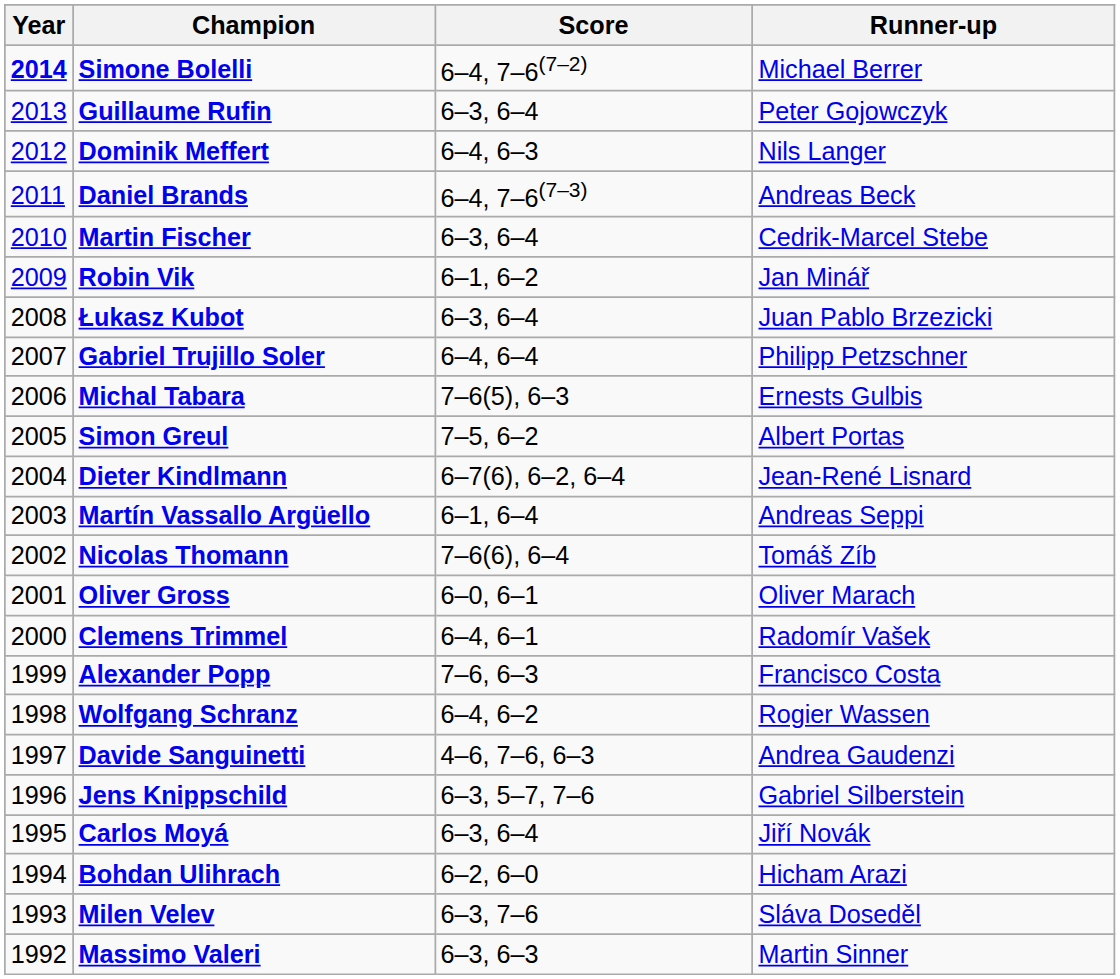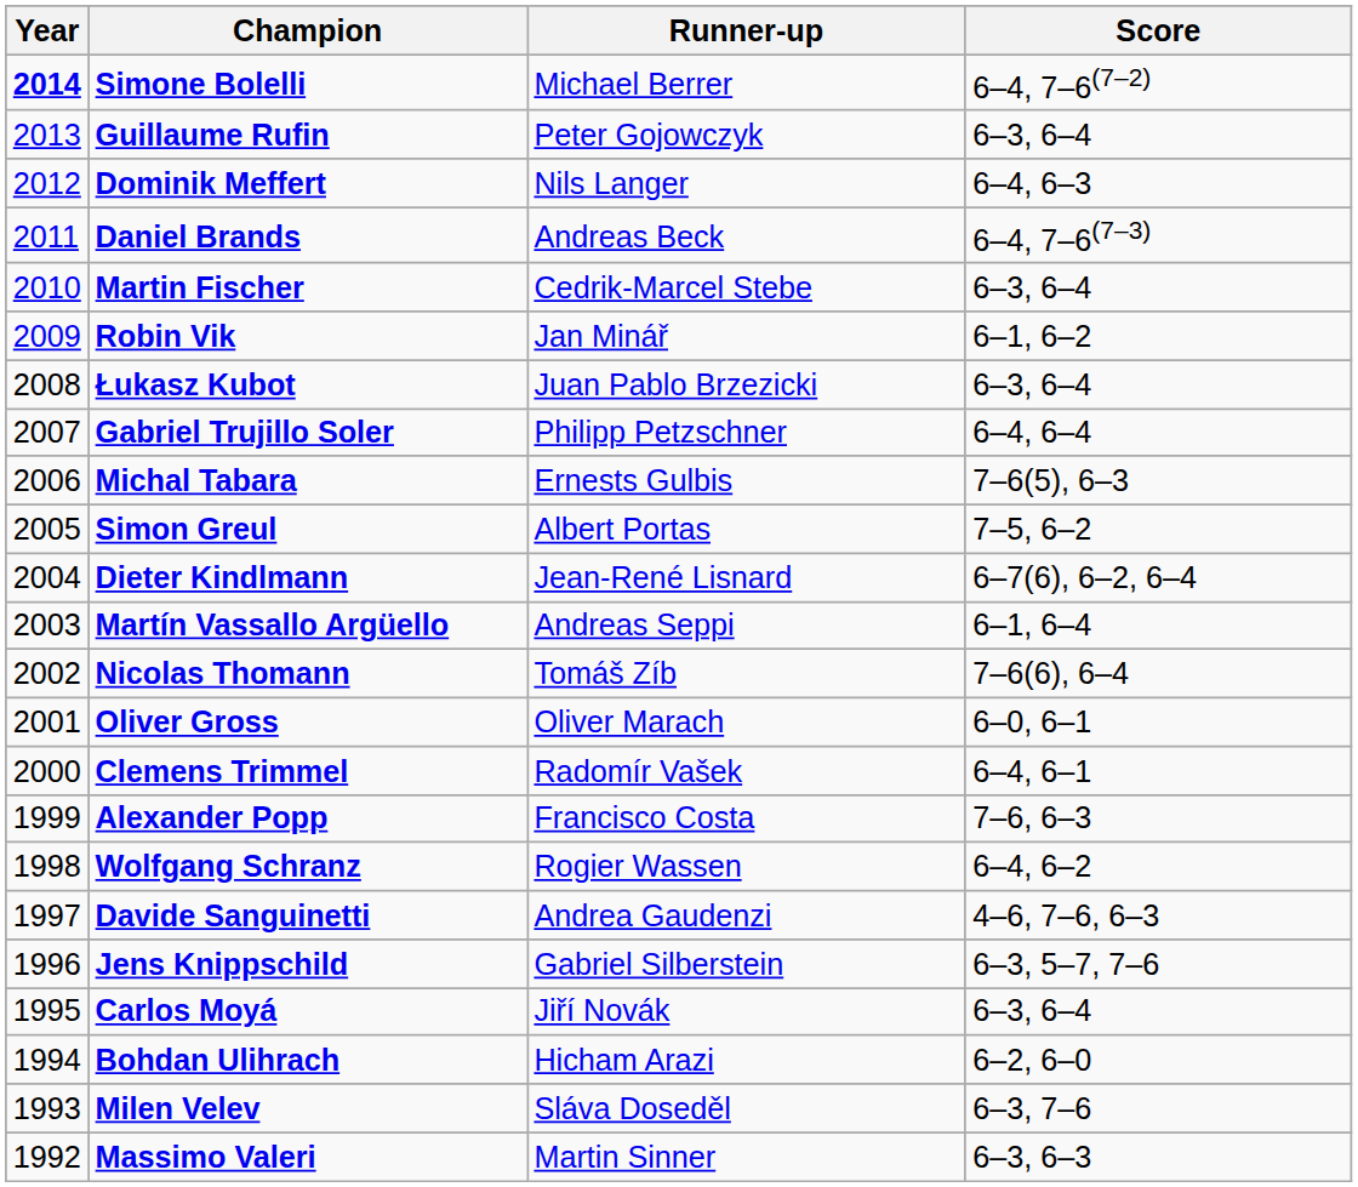 <table class="wikitable" style="font-size:90%">
 <tr>
 <th>Year</th>
 <th width="200">Champion</th>
+<th width="200">Runner-up</th>
 <th width="175">Score</th>
-<th width="200">Runner-up</th>
 </tr>
 <tr>
 <td><strong><a href='#'>2014</a></strong></td>
 <td> <strong><a href='#'>Simone Bolelli</a></strong></td>
+<td> <a href='#'>Michael Berrer</a></td>
 <td>6–4, 7–6<sup>(7–2)</sup></td>
-<td> <a href='#'>Michael Berrer</a></td>
 </tr>
 <tr>
 <td><a href='#'>2013</a></td>
 <td> <strong><a href='#'>Guillaume Rufin</a></strong></td>
+<td> <a href='#'>Peter Gojowczyk</a></td>
 <td>6–3, 6–4</td>
-<td> <a href='#'>Peter Gojowczyk</a></td>
 </tr>
 <tr>
 <td><a href='#'>2012</a></td>
 <td> <strong><a href='#'>Dominik Meffert</a></strong></td>
+<td> <a href='#'>Nils Langer</a></td>
 <td>6–4, 6–3</td>
-<td> <a href='#'>Nils Langer</a></td>
 </tr>
 <tr>
 <td><a href='#'>2011</a></td>
 <td> <strong><a href='#'>Daniel Brands</a></strong></td>
+<td> <a href='#'>Andreas Beck</a></td>
 <td>6–4, 7–6<sup>(7–3)</sup></td>
-<td> <a href='#'>Andreas Beck</a></td>
 </tr>
 <tr>
 <td><a href='#'>2010</a></td>
 <td> <strong><a href='#'>Martin Fischer</a></strong></td>
+<td> <a href='#'>Cedrik-Marcel Stebe</a></td>
 <td>6–3, 6–4</td>
-<td> <a href='#'>Cedrik-Marcel Stebe</a></td>
 </tr>
 <tr>
 <td><a href='#'>2009</a></td>
 <td> <strong><a href='#'>Robin Vik</a></strong></td>
+<td> <a href='#'>Jan Minář</a></td>
 <td>6–1, 6–2</td>
-<td> <a href='#'>Jan Minář</a></td>
 </tr>
 <tr>
 <td>2008</td>
 <td> <strong><a href='#'>Łukasz Kubot</a></strong></td>
+<td> <a href='#'>Juan Pablo Brzezicki</a></td>
 <td>6–3, 6–4</td>
-<td> <a href='#'>Juan Pablo Brzezicki</a></td>
 </tr>
 <tr>
 <td>2007</td>
 <td> <strong><a href='#'>Gabriel Trujillo Soler</a></strong></td>
+<td> <a href='#'>Philipp Petzschner</a></td>
 <td>6–4, 6–4</td>
-<td> <a href='#'>Philipp Petzschner</a></td>
 </tr>
 <tr>
 <td>2006</td>
 <td> <strong><a href='#'>Michal Tabara</a></strong></td>
+<td> <a href='#'>Ernests Gulbis</a></td>
 <td>7–6(5), 6–3</td>
-<td> <a href='#'>Ernests Gulbis</a></td>
 </tr>
 <tr>
 <td>2005</td>
 <td> <strong><a href='#'>Simon Greul</a></strong></td>
+<td> <a href='#'>Albert Portas</a></td>
 <td>7–5, 6–2</td>
-<td> <a href='#'>Albert Portas</a></td>
 </tr>
 <tr>
 <td>2004</td>
 <td> <strong><a href='#'>Dieter Kindlmann</a></strong></td>
+<td> <a href='#'>Jean-René Lisnard</a></td>
 <td>6–7(6), 6–2, 6–4</td>
-<td> <a href='#'>Jean-René Lisnard</a></td>
 </tr>
 <tr>
 <td>2003</td>
 <td> <strong><a href='#'>Martín Vassallo Argüello</a></strong></td>
+<td> <a href='#'>Andreas Seppi</a></td>
 <td>6–1, 6–4</td>
-<td> <a href='#'>Andreas Seppi</a></td>
 </tr>
 <tr>
 <td>2002</td>
 <td> <strong><a href='#'>Nicolas Thomann</a></strong></td>
+<td> <a href='#'>Tomáš Zíb</a></td>
 <td>7–6(6), 6–4</td>
-<td> <a href='#'>Tomáš Zíb</a></td>
 </tr>
 <tr>
 <td>2001</td>
 <td> <strong><a href='#'>Oliver Gross</a></strong></td>
+<td> <a href='#'>Oliver Marach</a></td>
 <td>6–0, 6–1</td>
-<td> <a href='#'>Oliver Marach</a></td>
 </tr>
 <tr>
 <td>2000</td>
 <td> <strong><a href='#'>Clemens Trimmel</a></strong></td>
+<td> <a href='#'>Radomír Vašek</a></td>
 <td>6–4, 6–1</td>
-<td> <a href='#'>Radomír Vašek</a></td>
 </tr>
 <tr>
 <td>1999</td>
 <td> <strong><a href='#'>Alexander Popp</a></strong></td>
+<td> <a href='#'>Francisco Costa</a></td>
 <td>7–6, 6–3</td>
-<td> <a href='#'>Francisco Costa</a></td>
 </tr>
 <tr>
 <td>1998</td>
 <td> <strong><a href='#'>Wolfgang Schranz</a></strong></td>
+<td> <a href='#'>Rogier Wassen</a></td>
 <td>6–4, 6–2</td>
-<td> <a href='#'>Rogier Wassen</a></td>
 </tr>
 <tr>
 <td>1997</td>
 <td> <strong><a href='#'>Davide Sanguinetti</a></strong></td>
+<td> <a href='#'>Andrea Gaudenzi</a></td>
 <td>4–6, 7–6, 6–3</td>
-<td> <a href='#'>Andrea Gaudenzi</a></td>
 </tr>
 <tr>
 <td>1996</td>
 <td> <strong><a href='#'>Jens Knippschild</a></strong></td>
+<td> <a href='#'>Gabriel Silberstein</a></td>
 <td>6–3, 5–7, 7–6</td>
-<td> <a href='#'>Gabriel Silberstein</a></td>
 </tr>
 <tr>
 <td>1995</td>
 <td> <strong><a href='#'>Carlos Moyá</a></strong></td>
+<td> <a href='#'>Jiří Novák</a></td>
 <td>6–3, 6–4</td>
-<td> <a href='#'>Jiří Novák</a></td>
 </tr>
 <tr>
 <td>1994</td>
 <td> <strong><a href='#'>Bohdan Ulihrach</a></strong></td>
+<td> <a href='#'>Hicham Arazi</a></td>
 <td>6–2, 6–0</td>
-<td> <a href='#'>Hicham Arazi</a></td>
 </tr>
 <tr>
 <td>1993</td>
 <td> <strong><a href='#'>Milen Velev</a></strong></td>
+<td> <a href='#'>Sláva Doseděl</a></td>
 <td>6–3, 7–6</td>
-<td> <a href='#'>Sláva Doseděl</a></td>
 </tr>
 <tr>
 <td>1992</td>
 <td> <strong><a href='#'>Massimo Valeri</a></strong></td>
+<td> <a href='#'>Martin Sinner</a></td>
 <td>6–3, 6–3</td>
-<td> <a href='#'>Martin Sinner</a></td>
 </tr>
 </table>
